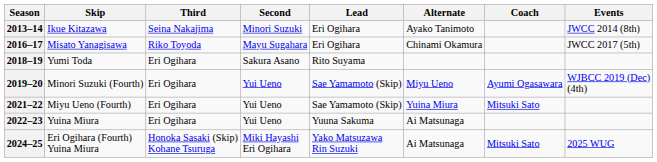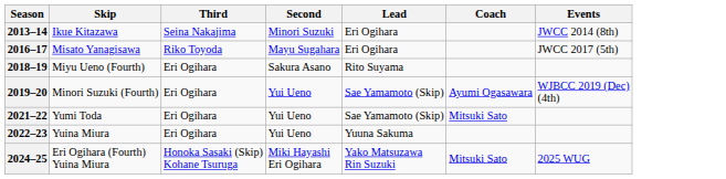 <table class="wikitable">
 <tr>
 <th scope="col">Season</th>
 <th scope="col">Skip</th>
 <th scope="col">Third</th>
 <th scope="col">Second</th>
 <th scope="col">Lead</th>
-<th scope="col">Alternate</th>
 <th scope="col">Coach</th>
 <th scope="col">Events</th>
 </tr>
 <tr>
 <th scope="row">2013–14</th>
 <td><a href='#'>Ikue Kitazawa</a></td>
 <td><a href='#'>Seina Nakajima</a></td>
 <td><a href='#'>Minori Suzuki</a></td>
 <td>Eri Ogihara</td>
-<td>Ayako Tanimoto</td>
 <td></td>
 <td><a href='#'>JWCC</a> 2014 (8th)</td>
 </tr>
 <tr>
 <th scope="row">2016–17</th>
 <td><a href='#'>Misato Yanagisawa</a></td>
 <td><a href='#'>Riko Toyoda</a></td>
 <td><a href='#'>Mayu Sugahara</a></td>
 <td>Eri Ogihara</td>
-<td>Chinami Okamura</td>
 <td></td>
 <td>JWCC 2017 (5th)</td>
 </tr>
 <tr>
 <th scope="row">2018–19</th>
-<td>Yumi Toda</td>
+<td>Miyu Ueno (Fourth)</td>
 <td>Eri Ogihara</td>
 <td>Sakura Asano</td>
 <td>Rito Suyama</td>
-<td></td>
 <td></td>
 <td></td>
 </tr>
 <tr>
 <th scope="row">2019–20</th>
 <td>Minori Suzuki (Fourth)</td>
 <td>Eri Ogihara</td>
 <td><a href='#'>Yui Ueno</a></td>
 <td><a href='#'>Sae Yamamoto</a> (Skip)</td>
-<td><a href='#'>Miyu Ueno</a></td>
 <td><a href='#'>Ayumi Ogasawara</a></td>
 <td><a href='#'>WJBCC 2019 (Dec)</a> <br> (4th)</td>
 </tr>
 <tr>
 <th scope="row">2021–22</th>
-<td>Miyu Ueno (Fourth)</td>
+<td>Yumi Toda</td>
 <td>Eri Ogihara</td>
 <td>Yui Ueno</td>
 <td>Sae Yamamoto (Skip)</td>
-<td><a href='#'>Yuina Miura</a></td>
 <td><a href='#'>Mitsuki Sato</a></td>
 <td> </td>
 </tr>
 <tr>
 <th scope="row">2022–23</th>
 <td>Yuina Miura</td>
 <td>Eri Ogihara</td>
 <td>Yui Ueno</td>
 <td>Yuuna Sakuma</td>
-<td>Ai Matsunaga</td>
 <td></td>
 <td> </td>
 </tr>
 <tr>
 <th scope="row">2024–25</th>
 <td>Eri Ogihara (Fourth) <br> Yuina Miura</td>
 <td><a href='#'>Honoka Sasaki</a> (Skip) <br> <a href='#'>Kohane Tsuruga</a></td>
 <td><a href='#'>Miki Hayashi</a> <br> Eri Ogihara</td>
 <td><a href='#'>Yako Matsuzawa</a> <br> <a href='#'>Rin Suzuki</a></td>
-<td>Ai Matsunaga</td>
 <td><a href='#'>Mitsuki Sato</a></td>
 <td><a href='#'>2025 WUG</a> </td>
 </tr>
 </table>
